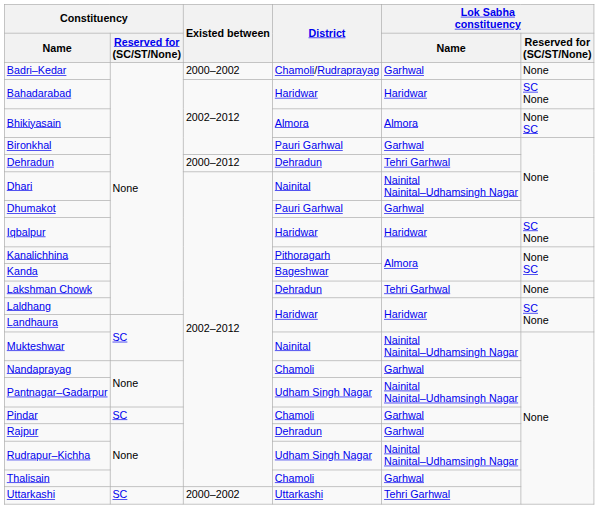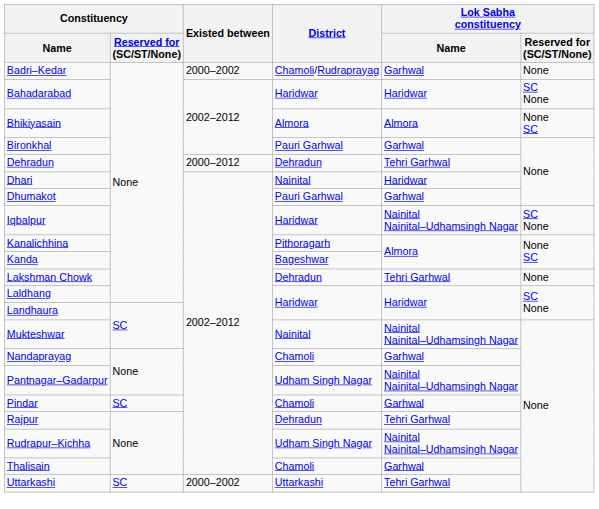 <table class="wikitable sortable">
 <tr>
 <th colspan="2">Constituency</th>
 <th rowspan="2">Existed between</th>
 <th rowspan="2"><a href='#'>District</a></th>
 <th colspan="2"><a href='#'>Lok Sabha<br>constituency</a></th>
 </tr>
 <tr>
 <th>Name</th>
 <th><a href='#'>Reserved for</a><br>(SC/ST/None)</th>
 <th>Name</th>
 <th>Reserved for<br>(SC/ST/None)</th>
 </tr>
 <tr>
 <td><a href='#'>Badri–Kedar</a></td>
 <td rowspan="12">None</td>
 <td>2000–2002</td>
 <td><a href='#'>Chamoli</a>/<a href='#'>Rudraprayag</a></td>
 <td><a href='#'>Garhwal</a></td>
 <td>None</td>
 </tr>
 <tr>
 <td><a href='#'>Bahadarabad</a></td>
 <td rowspan="3">2002–2012</td>
 <td><a href='#'>Haridwar</a></td>
 <td><a href='#'>Haridwar</a></td>
 <td><a href='#'>SC</a> <br>None </td>
 </tr>
 <tr>
 <td><a href='#'>Bhikiyasain</a></td>
 <td><a href='#'>Almora</a></td>
 <td><a href='#'>Almora</a></td>
 <td>None <br><a href='#'>SC</a> </td>
 </tr>
 <tr>
 <td><a href='#'>Bironkhal</a></td>
 <td><a href='#'>Pauri Garhwal</a></td>
 <td><a href='#'>Garhwal</a></td>
 <td rowspan="4">None</td>
 </tr>
 <tr>
 <td><a href='#'>Dehradun</a></td>
 <td>2000–2012</td>
 <td><a href='#'>Dehradun</a></td>
 <td><a href='#'>Tehri Garhwal</a></td>
 </tr>
 <tr>
 <td><a href='#'>Dhari</a></td>
 <td rowspan="15">2002–2012</td>
 <td><a href='#'>Nainital</a></td>
-<td><a href='#'>Nainital</a> <br><a href='#'>Nainital–Udhamsingh Nagar</a> </td>
+<td><a href='#'>Haridwar</a></td>
 </tr>
 <tr>
 <td><a href='#'>Dhumakot</a></td>
 <td><a href='#'>Pauri Garhwal</a></td>
 <td><a href='#'>Garhwal</a></td>
 </tr>
 <tr>
 <td><a href='#'>Iqbalpur</a></td>
 <td><a href='#'>Haridwar</a></td>
-<td><a href='#'>Haridwar</a></td>
+<td><a href='#'>Nainital</a> <br><a href='#'>Nainital–Udhamsingh Nagar</a> </td>
 <td><a href='#'>SC</a> <br>None </td>
 </tr>
 <tr>
 <td><a href='#'>Kanalichhina</a></td>
 <td><a href='#'>Pithoragarh</a></td>
 <td rowspan="2"><a href='#'>Almora</a></td>
 <td rowspan="2">None <br><a href='#'>SC</a> </td>
 </tr>
 <tr>
 <td><a href='#'>Kanda</a></td>
 <td><a href='#'>Bageshwar</a></td>
 </tr>
 <tr>
 <td><a href='#'>Lakshman Chowk</a></td>
 <td><a href='#'>Dehradun</a></td>
 <td><a href='#'>Tehri Garhwal</a></td>
 <td>None</td>
 </tr>
 <tr>
 <td><a href='#'>Laldhang</a></td>
 <td rowspan="2"><a href='#'>Haridwar</a></td>
 <td rowspan="2"><a href='#'>Haridwar</a></td>
 <td rowspan="2"><a href='#'>SC</a> <br>None </td>
 </tr>
 <tr>
 <td><a href='#'>Landhaura</a></td>
 <td rowspan="2"><a href='#'>SC</a></td>
 </tr>
 <tr>
 <td><a href='#'>Mukteshwar</a></td>
 <td><a href='#'>Nainital</a></td>
 <td><a href='#'>Nainital</a> <br><a href='#'>Nainital–Udhamsingh Nagar</a> </td>
 <td rowspan="8">None</td>
 </tr>
 <tr>
 <td><a href='#'>Nandaprayag</a></td>
 <td rowspan="2">None</td>
 <td><a href='#'>Chamoli</a></td>
 <td><a href='#'>Garhwal</a></td>
 </tr>
 <tr>
 <td><a href='#'>Pantnagar–Gadarpur</a></td>
 <td><a href='#'>Udham Singh Nagar</a></td>
 <td><a href='#'>Nainital</a> <br><a href='#'>Nainital–Udhamsingh Nagar</a> </td>
 </tr>
 <tr>
 <td><a href='#'>Pindar</a></td>
 <td><a href='#'>SC</a></td>
 <td><a href='#'>Chamoli</a></td>
 <td><a href='#'>Garhwal</a></td>
 </tr>
 <tr>
 <td><a href='#'>Rajpur</a></td>
 <td rowspan="3">None</td>
 <td><a href='#'>Dehradun</a></td>
-<td><a href='#'>Garhwal</a></td>
+<td><a href='#'>Tehri Garhwal</a></td>
 </tr>
 <tr>
 <td><a href='#'>Rudrapur–Kichha</a></td>
 <td><a href='#'>Udham Singh Nagar</a></td>
 <td><a href='#'>Nainital</a> <br><a href='#'>Nainital–Udhamsingh Nagar</a> </td>
 </tr>
 <tr>
 <td><a href='#'>Thalisain</a></td>
 <td><a href='#'>Chamoli</a></td>
 <td><a href='#'>Garhwal</a></td>
 </tr>
 <tr>
 <td><a href='#'>Uttarkashi</a></td>
 <td><a href='#'>SC</a></td>
 <td>2000–2002</td>
 <td><a href='#'>Uttarkashi</a></td>
 <td><a href='#'>Tehri Garhwal</a></td>
 </tr>
 </table>
